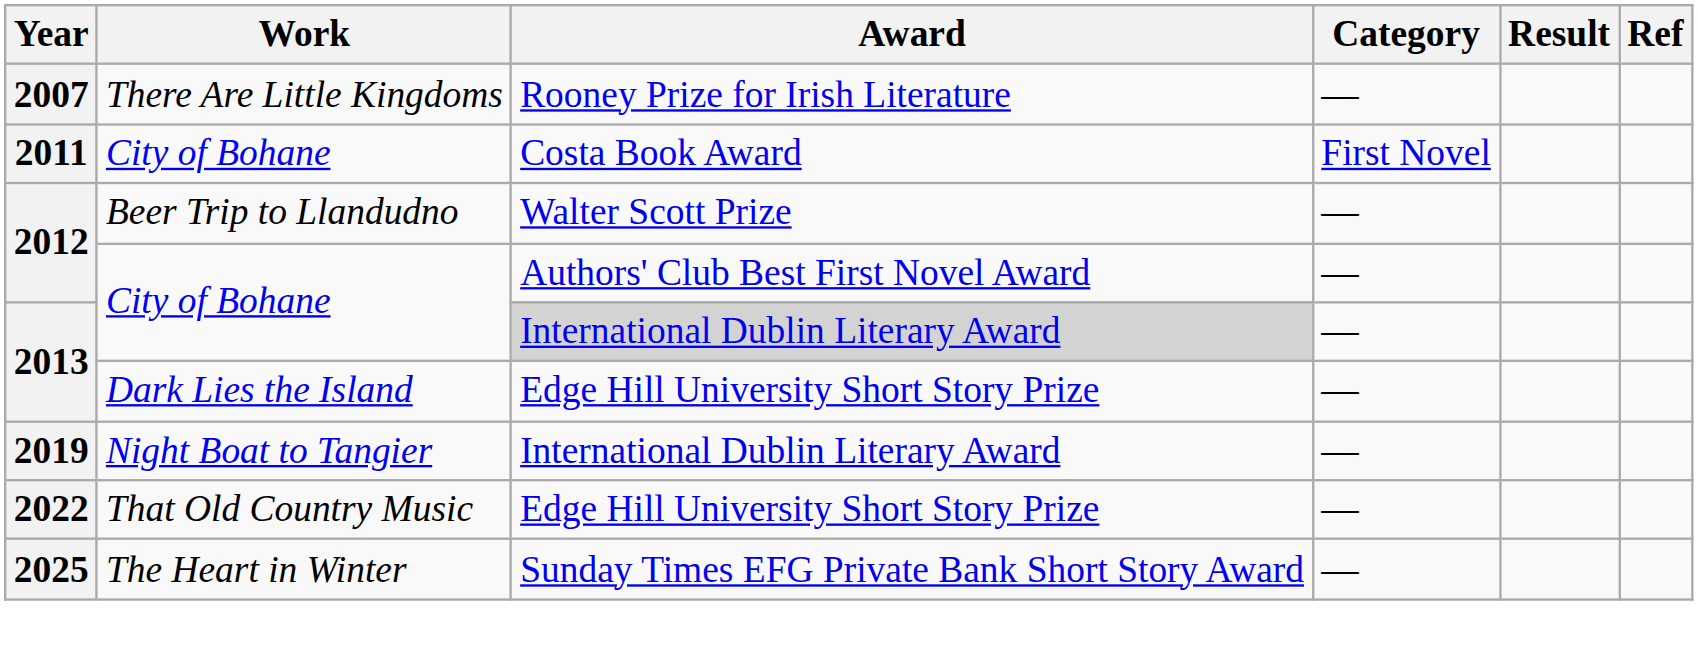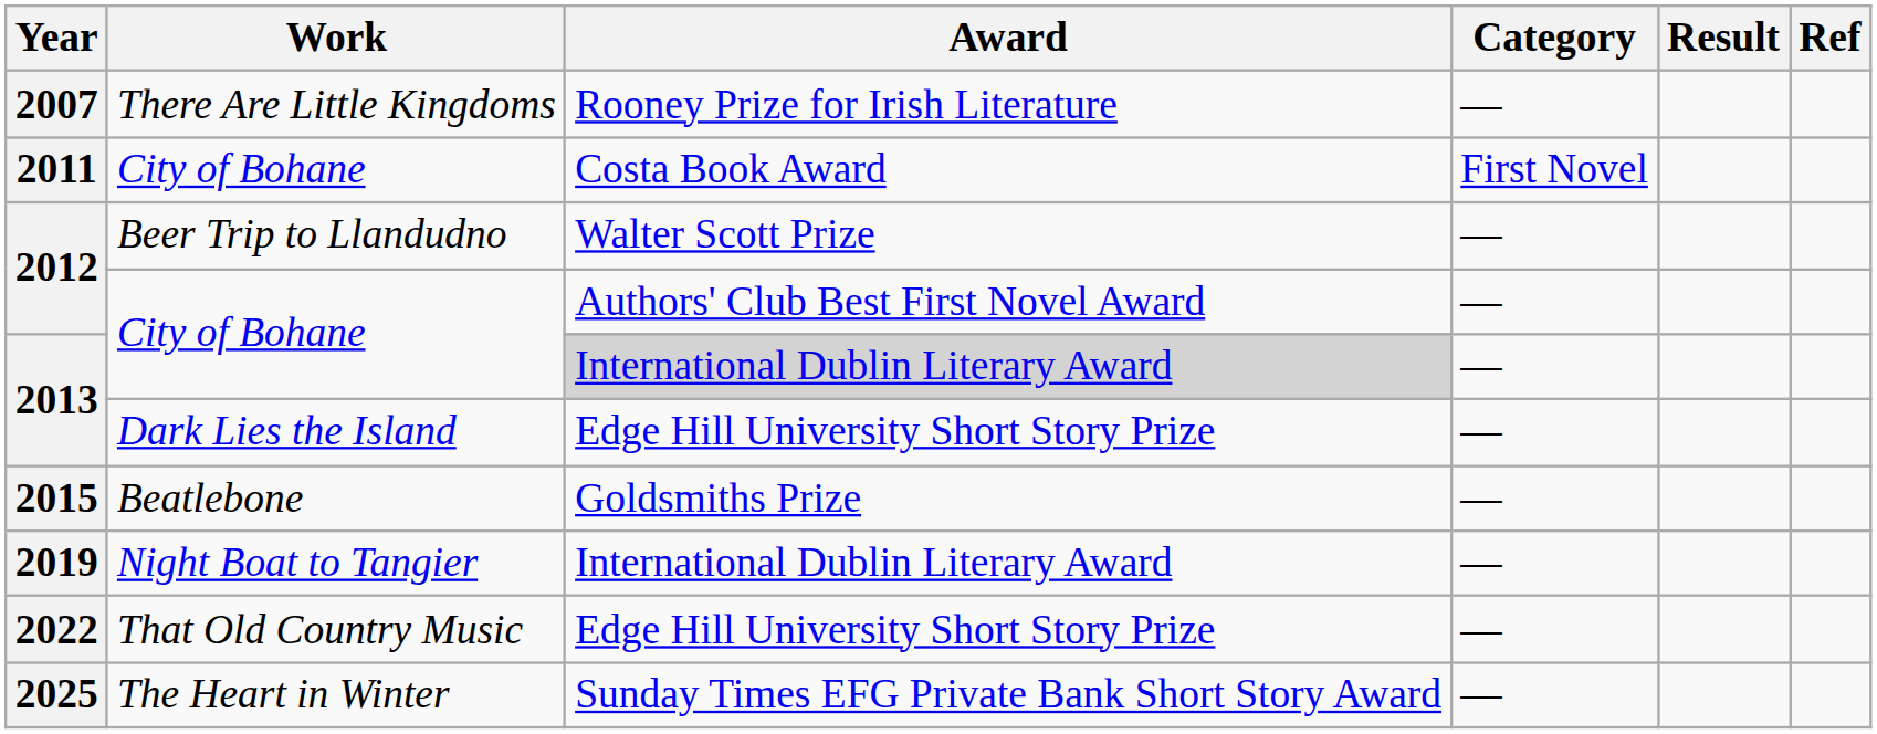 <table class="wikitable">
 <tr>
 <th>Year</th>
 <th>Work</th>
 <th>Award</th>
 <th>Category</th>
 <th>Result</th>
 <th>Ref</th>
 </tr>
 <tr>
 <th>2007</th>
 <td><em>There Are Little Kingdoms</em></td>
 <td><a href='#'>Rooney Prize for Irish Literature</a></td>
 <td>—</td>
 <td></td>
 <td></td>
 </tr>
 <tr>
 <th>2011</th>
 <td><em><a href='#'>City of Bohane</a></em></td>
 <td><a href='#'>Costa Book Award</a></td>
 <td><a href='#'>First Novel</a></td>
 <td></td>
 <td></td>
 </tr>
 <tr>
 <th rowspan="2">2012</th>
 <td><em>Beer Trip to Llandudno</em></td>
 <td><a href='#'>Walter Scott Prize</a></td>
 <td>—</td>
 <td></td>
 <td></td>
 </tr>
 <tr>
 <td rowspan="2"><em><a href='#'>City of Bohane</a></em></td>
 <td><a href='#'>Authors' Club Best First Novel Award</a></td>
 <td>—</td>
 <td></td>
 <td></td>
 </tr>
 <tr>
 <th rowspan="2">2013</th>
 <td style="background: lightgrey;"><a href='#'>International Dublin Literary Award</a></td>
 <td>—</td>
 <td></td>
 <td></td>
 </tr>
 <tr>
 <td><em><a href='#'>Dark Lies the Island</a></em></td>
 <td><a href='#'>Edge Hill University Short Story Prize</a></td>
 <td>—</td>
 <td></td>
 <td></td>
 </tr>
 <tr>
+<th>2015</th>
+<td><em>Beatlebone</em></td>
+<td><a href='#'>Goldsmiths Prize</a></td>
+<td>—</td>
+<td></td>
+<td></td>
+</tr>
+<tr>
 <th>2019</th>
 <td><em><a href='#'>Night Boat to Tangier</a></em></td>
 <td><a href='#'>International Dublin Literary Award</a></td>
 <td>—</td>
 <td></td>
 <td></td>
 </tr>
 <tr>
 <th>2022</th>
 <td><em>That Old Country Music</em></td>
 <td><a href='#'>Edge Hill University Short Story Prize</a></td>
 <td>—</td>
 <td></td>
 <td></td>
 </tr>
 <tr>
 <th>2025</th>
 <td><em>The Heart in Winter</em></td>
 <td><a href='#'>Sunday Times EFG Private Bank Short Story Award</a></td>
 <td>—</td>
 <td></td>
 <td></td>
 </tr>
 </table>
